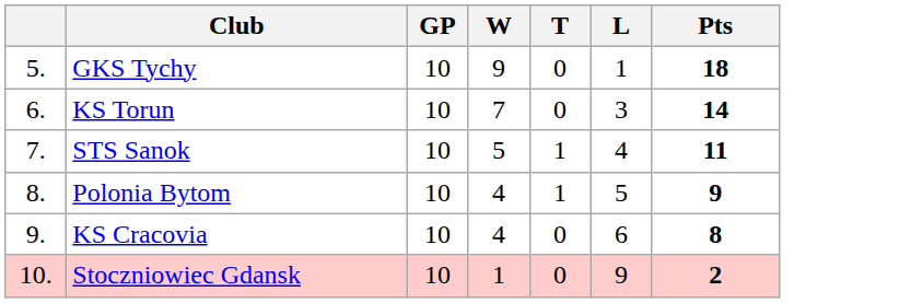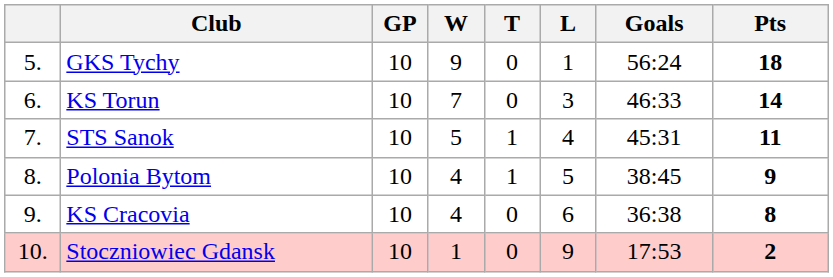 <table class="wikitable">
 <tr>
 <th width="30"></th>
 <th width="200">Club</th>
 <th width="30">GP</th>
 <th width="30">W</th>
 <th width="30">T</th>
 <th width="30">L</th>
+<th width="70">Goals</th>
 <th width="70">Pts</th>
 </tr>
 <tr bgcolor="#FFFFFF" align="center">
 <td>5.</td>
 <td align="left"><a href='#'>GKS Tychy</a></td>
 <td>10</td>
 <td>9</td>
 <td>0</td>
 <td>1</td>
+<td>56:24</td>
 <td><strong>18</strong></td>
 </tr>
 <tr bgcolor="#FFFFFF" align="center">
 <td>6.</td>
 <td align="left"><a href='#'>KS Torun</a></td>
 <td>10</td>
 <td>7</td>
 <td>0</td>
 <td>3</td>
+<td>46:33</td>
 <td><strong>14</strong></td>
 </tr>
 <tr bgcolor="#FFFFFF" align="center">
 <td>7.</td>
 <td align="left"><a href='#'>STS Sanok</a></td>
 <td>10</td>
 <td>5</td>
 <td>1</td>
 <td>4</td>
+<td>45:31</td>
 <td><strong>11</strong></td>
 </tr>
 <tr bgcolor="#FFFFFF" align="center">
 <td>8.</td>
 <td align="left"><a href='#'>Polonia Bytom</a></td>
 <td>10</td>
 <td>4</td>
 <td>1</td>
 <td>5</td>
+<td>38:45</td>
 <td><strong>9</strong></td>
 </tr>
 <tr bgcolor="#FFFFFF" align="center">
 <td>9.</td>
 <td align="left"><a href='#'>KS Cracovia</a></td>
 <td>10</td>
 <td>4</td>
 <td>0</td>
 <td>6</td>
+<td>36:38</td>
 <td><strong>8</strong></td>
 </tr>
 <tr bgcolor="#FFCCCC" align="center">
 <td>10.</td>
 <td align="left"><a href='#'>Stoczniowiec Gdansk</a></td>
 <td>10</td>
 <td>1</td>
 <td>0</td>
 <td>9</td>
+<td>17:53</td>
 <td><strong>2</strong></td>
 </tr>
 </table>
